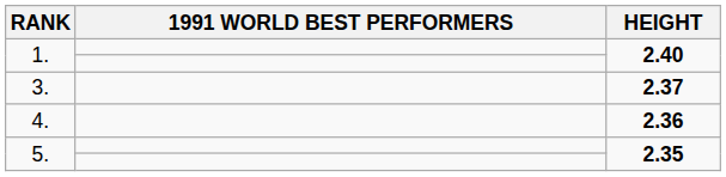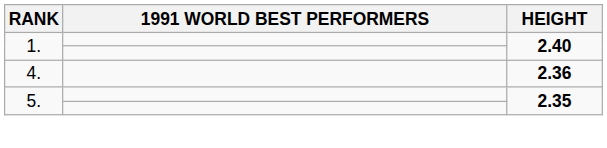 <table class="wikitable" style="border-collapse: collapse; font-size: 90%;">
 <tr>
 <th>RANK</th>
 <th align="center" style="width: 25em">1991 WORLD BEST PERFORMERS</th>
 <th align="center" style="width: 5em">HEIGHT</th>
 </tr>
 <tr>
 <td rowspan=2 align="center">1.</td>
 <td></td>
 <td rowspan=2 align="center"><strong>2.40</strong></td>
 </tr>
 <tr>
 <td></td>
 </tr>
 <tr>
-<td align="center">3.</td>
-<td></td>
-<td align="center"><strong>2.37</strong></td>
-</tr>
-<tr>
 <td align="center">4.</td>
 <td></td>
 <td align="center"><strong>2.36</strong></td>
 </tr>
 <tr>
 <td rowspan=2 align="center">5.</td>
 <td></td>
 <td rowspan=2 align="center"><strong>2.35</strong></td>
 </tr>
 <tr>
 <td></td>
 </tr>
 </table>
